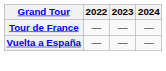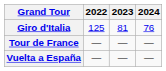 <table class="wikitable plainrowheaders">
 <tr>
 <th scope="col"><a href='#'>Grand Tour</a></th>
 <th scope="col">2022</th>
 <th scope="col">2023</th>
 <th scope="col">2024</th>
+</tr>
+<tr style="text-align:center;">
+<th scope="row"> <a href='#'>Giro d'Italia</a></th>
+<td><a href='#'>125</a></td>
+<td><a href='#'>81</a></td>
+<td><a href='#'>76</a></td>
 </tr>
 <tr style="text-align:center;">
 <th scope="row"> <a href='#'>Tour de France</a></th>
 <td>—</td>
 <td>—</td>
 <td>—</td>
 </tr>
 <tr style="text-align:center;">
 <th scope="row"> <a href='#'>Vuelta a España</a></th>
 <td>—</td>
 <td>—</td>
 <td>—</td>
 </tr>
 </table>
